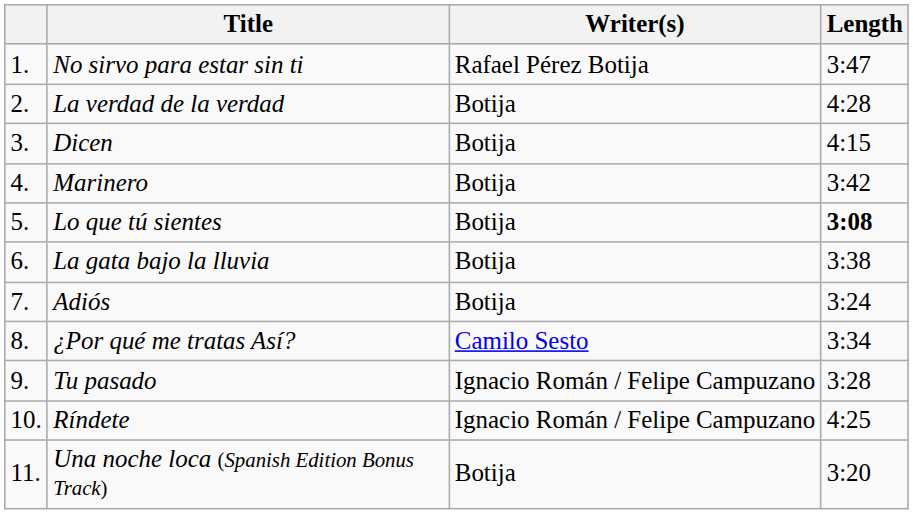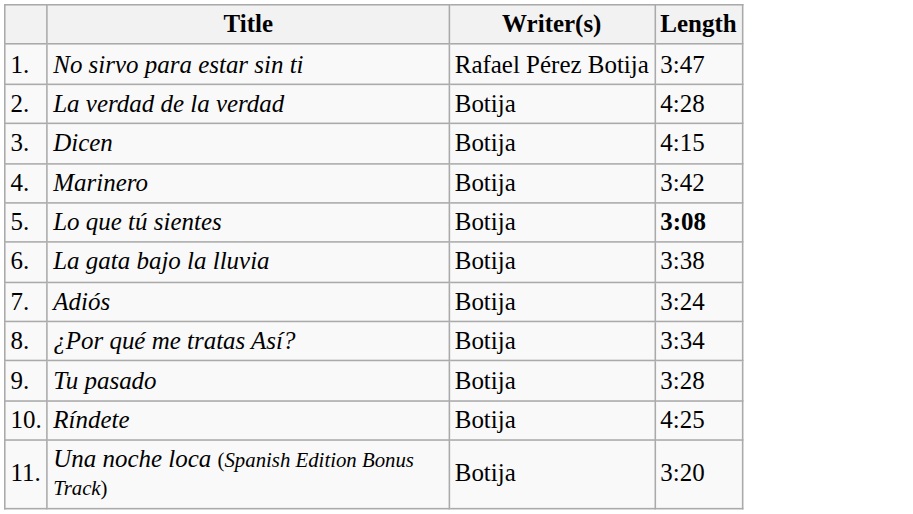 <table class="wikitable">
 <tr>
 <th></th>
 <th style="width:250px;">Title</th>
 <th>Writer(s)</th>
 <th>Length</th>
 </tr>
 <tr>
 <td>1.</td>
 <td><em>No sirvo para estar sin ti</em></td>
 <td>Rafael Pérez Botija</td>
 <td>3:47</td>
 </tr>
 <tr>
 <td>2.</td>
 <td><em>La verdad de la verdad</em></td>
 <td>Botija</td>
 <td>4:28</td>
 </tr>
 <tr>
 <td>3.</td>
 <td><em>Dicen</em></td>
 <td>Botija</td>
 <td>4:15</td>
 </tr>
 <tr>
 <td>4.</td>
 <td><em>Marinero</em></td>
 <td>Botija</td>
 <td>3:42</td>
 </tr>
 <tr>
 <td>5.</td>
 <td><em>Lo que tú sientes</em></td>
 <td>Botija</td>
 <td><strong>3:08</strong></td>
 </tr>
 <tr>
 <td>6.</td>
 <td><em>La gata bajo la lluvia</em></td>
 <td>Botija</td>
 <td>3:38</td>
 </tr>
 <tr>
 <td>7.</td>
 <td><em>Adiós</em></td>
 <td>Botija</td>
 <td>3:24</td>
 </tr>
 <tr>
 <td>8.</td>
 <td><em>¿Por qué me tratas Así?</em></td>
-<td><a href='#'>Camilo Sesto</a></td>
+<td>Botija</td>
 <td>3:34</td>
 </tr>
 <tr>
 <td>9.</td>
 <td><em>Tu pasado</em></td>
-<td>Ignacio Román / Felipe Campuzano</td>
+<td>Botija</td>
 <td>3:28</td>
 </tr>
 <tr>
 <td>10.</td>
 <td><em>Ríndete</em></td>
-<td>Ignacio Román / Felipe Campuzano</td>
+<td>Botija</td>
 <td>4:25</td>
 </tr>
 <tr>
 <td>11.</td>
 <td><em>Una noche loca</em> <small>(<em>Spanish Edition Bonus Track</em>)</small></td>
 <td>Botija</td>
 <td>3:20</td>
 </tr>
 </table>
